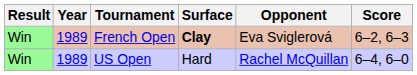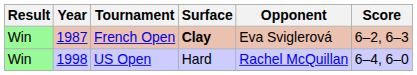 <table class="sortable wikitable">
 <tr>
 <th>Result</th>
 <th><strong>Year</strong></th>
 <th>Tournament</th>
 <th><strong>Surface</strong></th>
 <th><strong>Opponent</strong></th>
 <th><strong>Score</strong></th>
 </tr>
 <tr bgcolor="#EBC2AF">
 <td bgcolor="98FB98">Win</td>
-<td><a href='#'>1989</a></td>
+<td><a href='#'>1987</a></td>
 <td><a href='#'>French Open</a></td>
 <td><strong>Clay</strong></td>
 <td> Eva Sviglerová</td>
 <td>6–2, 6–3</td>
 </tr>
 <tr bgcolor="#ccccff">
 <td bgcolor="98FB98">Win</td>
-<td><a href='#'>1989</a></td>
+<td><a href='#'>1998</a></td>
 <td><a href='#'>US Open</a></td>
 <td>Hard</td>
 <td> <a href='#'>Rachel McQuillan</a></td>
 <td>6–4, 6–0</td>
 </tr>
 </table>
